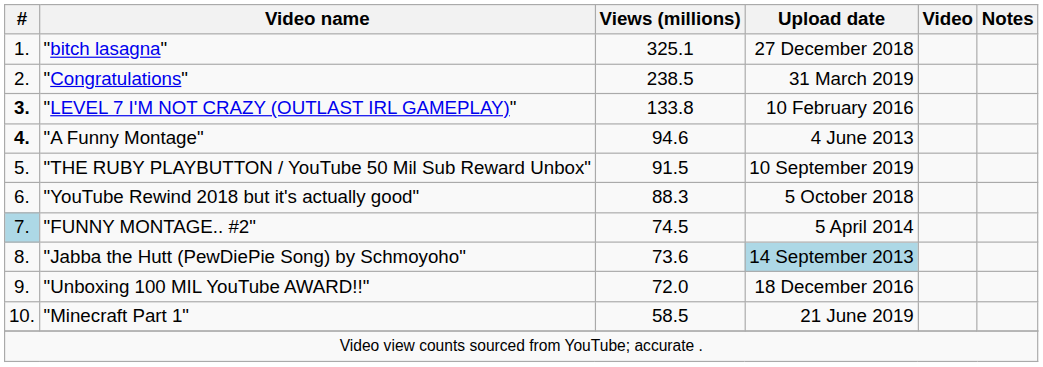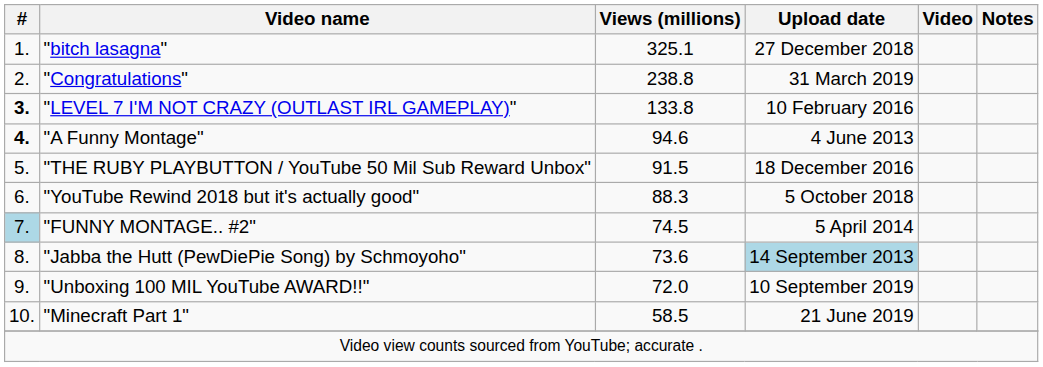 <table class="wikitable sortable">
 <tr>
 <th align="center">#</th>
 <th>Video name</th>
 <th>Views (millions)</th>
 <th align="center" data-sort-type="date">Upload date</th>
 <th class="unsortable">Video</th>
 <th class="unsortable">Notes</th>
 </tr>
 <tr>
 <td align="center">1.</td>
 <td>"<a href='#'>bitch lasagna</a>"</td>
 <td align="center">325.1</td>
 <td align="right">27 December 2018</td>
 <td align="center"></td>
 <td align="center"></td>
 </tr>
 <tr>
 <td align="center">2.</td>
 <td>"<a href='#'>Congratulations</a>"</td>
-<td align="center">238.5</td>
+<td align="center">238.8</td>
 <td align="right">31 March 2019</td>
 <td align="center"></td>
 <td align="center"></td>
 </tr>
 <tr>
 <td align="center"><strong>3.</strong></td>
 <td>"<a href='#'>LEVEL 7  I'M NOT CRAZY (OUTLAST IRL GAMEPLAY)</a>"</td>
 <td align="center">133.8</td>
 <td align="right">10 February 2016</td>
 <td align="center"></td>
 <td align="center"></td>
 </tr>
 <tr>
 <td align="center"><strong>4.</strong></td>
 <td>"A Funny Montage"</td>
 <td align="center">94.6</td>
 <td align="right">4 June 2013</td>
 <td align="center"></td>
 <td align="center"></td>
 </tr>
 <tr>
 <td align="center">5.</td>
 <td>"THE RUBY PLAYBUTTON / YouTube 50 Mil Sub Reward Unbox"</td>
 <td align="center">91.5</td>
-<td align="right">10 September 2019</td>
+<td align="right ">18 December 2016</td>
 <td align="center"></td>
 <td align="center"></td>
 </tr>
 <tr>
 <td align="center">6.</td>
 <td>"YouTube Rewind 2018 but it's actually good"</td>
 <td align="center">88.3</td>
 <td align="right">5 October 2018</td>
 <td align="center"></td>
 <td align="center"></td>
 </tr>
 <tr>
 <td align="center" style="background: lightblue;">7.</td>
 <td>"FUNNY MONTAGE.. #2"</td>
 <td align="center">74.5</td>
 <td align="right">5 April 2014</td>
 <td align="center"></td>
 <td align="center"></td>
 </tr>
 <tr>
 <td align="center">8.</td>
 <td>"Jabba the Hutt (PewDiePie Song) by Schmoyoho"</td>
 <td align="center">73.6</td>
 <td align="right" style="background: lightblue;">14 September 2013</td>
 <td align="center"></td>
 <td align="center"></td>
 </tr>
 <tr>
 <td align="center">9.</td>
 <td>"Unboxing 100 MIL YouTube AWARD!!"</td>
 <td align="center">72.0</td>
-<td align="right ">18 December 2016</td>
+<td align="right">10 September 2019</td>
 <td align="center"></td>
 <td align="center"></td>
 </tr>
 <tr>
 <td align="center">10.</td>
 <td>"Minecraft Part 1"</td>
 <td align="center">58.5</td>
 <td align="right">21 June 2019</td>
 <td align="center"></td>
 <td align="center"></td>
 </tr>
 <tr>
 </tr>
 <tr class="sortbottom">
 <td colspan="7" align="center"><small>Video view counts sourced from YouTube; accurate .</small></td>
 </tr>
 </table>
